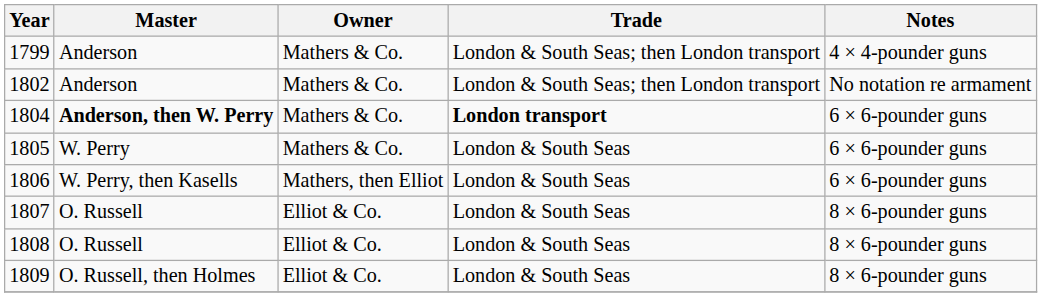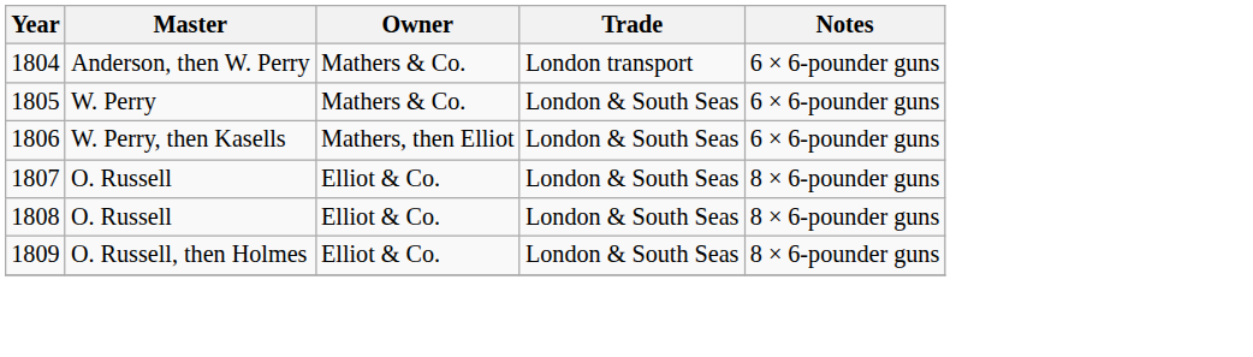 <table class="sortable wikitable">
 <tr>
 <th>Year</th>
 <th>Master</th>
 <th>Owner</th>
 <th>Trade</th>
 <th>Notes</th>
 </tr>
 <tr>
-<td>1799</td>
-<td>Anderson</td>
+<td>1804</td>
+<td>Anderson, then W. Perry</td>
 <td>Mathers & Co.</td>
-<td>London & South Seas; then London transport</td>
-<td>4 × 4-pounder guns</td>
-</tr>
-<tr>
-<td>1802</td>
-<td>Anderson</td>
-<td>Mathers & Co.</td>
-<td>London & South Seas; then London transport</td>
-<td>No notation re armament</td>
-</tr>
-<tr>
-<td>1804</td>
-<td><strong>Anderson, then W. Perry</strong></td>
-<td>Mathers & Co.</td>
-<td><strong>London transport</strong></td>
+<td>London transport</td>
 <td>6 × 6-pounder guns</td>
 </tr>
 <tr>
 <td>1805</td>
 <td>W. Perry</td>
 <td>Mathers & Co.</td>
 <td>London & South Seas</td>
 <td>6 × 6-pounder guns</td>
 </tr>
 <tr>
 <td>1806</td>
 <td>W. Perry, then Kasells</td>
 <td>Mathers, then Elliot</td>
 <td>London & South Seas</td>
 <td>6 × 6-pounder guns</td>
 </tr>
 <tr>
 <td>1807</td>
 <td>O. Russell</td>
 <td>Elliot & Co.</td>
 <td>London & South Seas</td>
 <td>8 × 6-pounder guns</td>
 </tr>
 <tr>
 <td>1808</td>
 <td>O. Russell</td>
 <td>Elliot & Co.</td>
 <td>London & South Seas</td>
 <td>8 × 6-pounder guns</td>
 </tr>
 <tr>
 <td>1809</td>
 <td>O. Russell, then Holmes</td>
 <td>Elliot & Co.</td>
 <td>London & South Seas</td>
 <td>8 × 6-pounder guns</td>
 </tr>
 <tr>
 </tr>
 </table>
